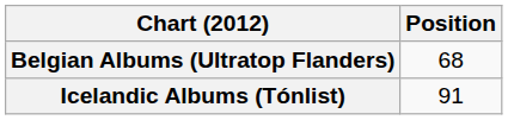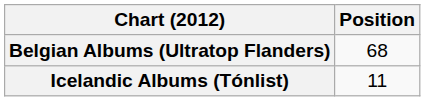 <table class="wikitable plainrowheaders" style="text-align:center">
 <tr>
 <th scope="col">Chart (2012)</th>
 <th scope="col">Position</th>
 </tr>
 <tr>
 <th scope="row">Belgian Albums (Ultratop Flanders)</th>
 <td>68</td>
 </tr>
 <tr>
 <th scope="row">Icelandic Albums (Tónlist)</th>
-<td>91</td>
+<td>11</td>
 </tr>
 </table>
